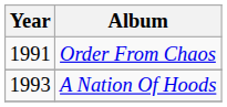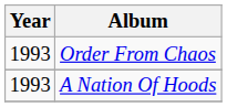 <table class="wikitable sortable">
 <tr>
 <th>Year</th>
 <th>Album</th>
 </tr>
 <tr>
-<td>1991</td>
+<td>1993</td>
 <td><em><a href='#'>Order From Chaos</a></em></td>
 </tr>
 <tr>
 </tr>
 <tr>
 <td>1993</td>
 <td><em><a href='#'>A Nation Of Hoods</a></em></td>
 </tr>
 <tr>
 </tr>
 </table>
